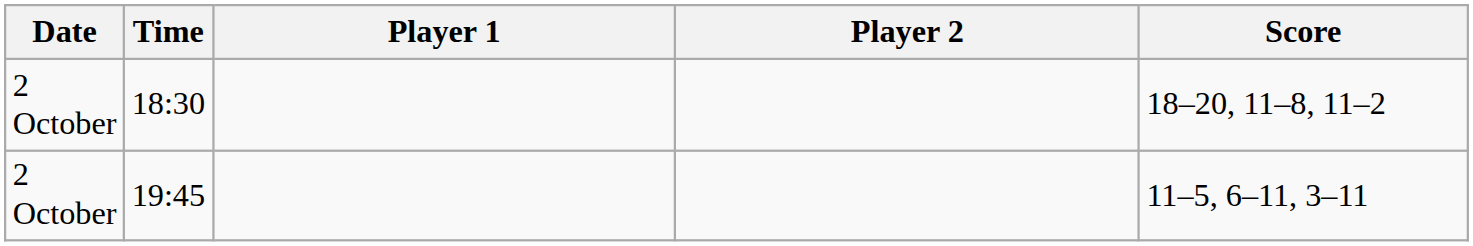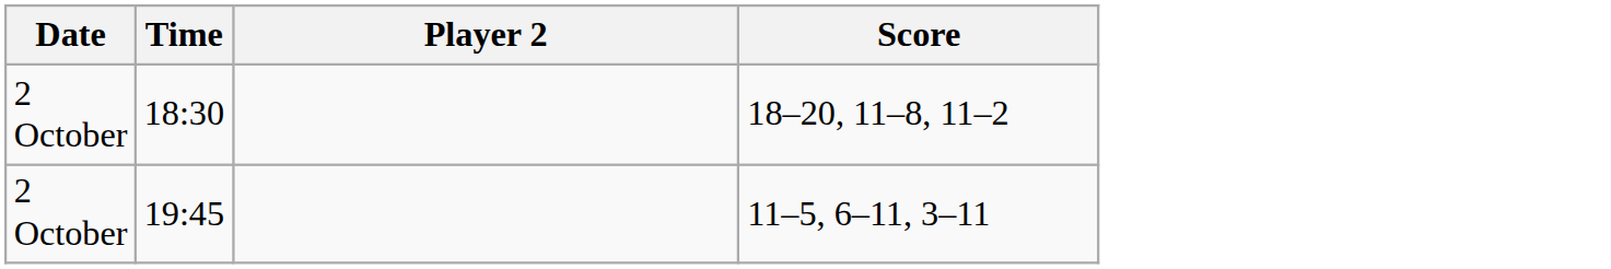 <table class="sortable wikitable" style="font-size:90%">
 <tr>
 <th width="40">Date</th>
 <th width="30">Time</th>
-<th width="200">Player 1</th>
 <th width="200">Player 2</th>
 <th width="140">Score</th>
 </tr>
 <tr>
 <td>2 October</td>
 <td>18:30</td>
-<td></td>
 <td><strong></strong></td>
 <td>18–20, 11–8, 11–2</td>
 </tr>
 <tr>
 <td>2 October</td>
 <td>19:45</td>
-<td><strong></strong></td>
 <td></td>
 <td>11–5, 6–11, 3–11</td>
 </tr>
 </table>
